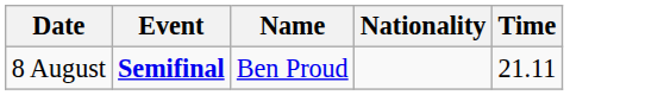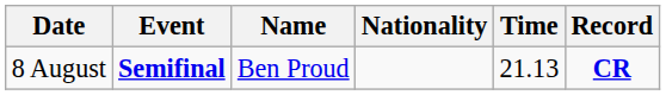 <table class="wikitable" style=text-align:center>
 <tr>
 <th>Date</th>
 <th>Event</th>
 <th>Name</th>
 <th>Nationality</th>
 <th>Time</th>
+<th>Record</th>
 </tr>
 <tr>
 <td>8 August</td>
 <td><strong><a href='#'>Semifinal</a></strong></td>
 <td align=left><a href='#'>Ben Proud</a></td>
 <td align=left></td>
-<td>21.11</td>
+<td>21.13</td>
+<td><strong><a href='#'>CR</a></strong></td>
 </tr>
 </table>
